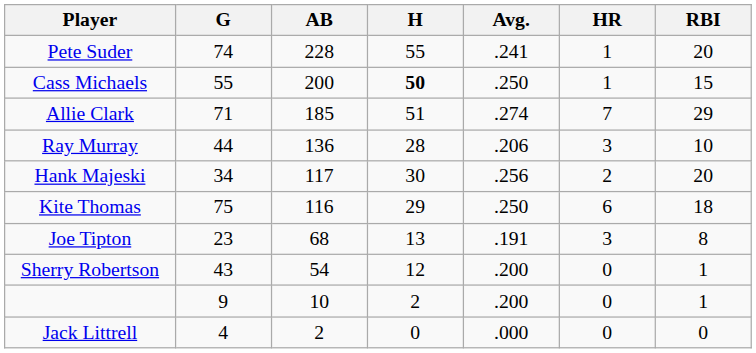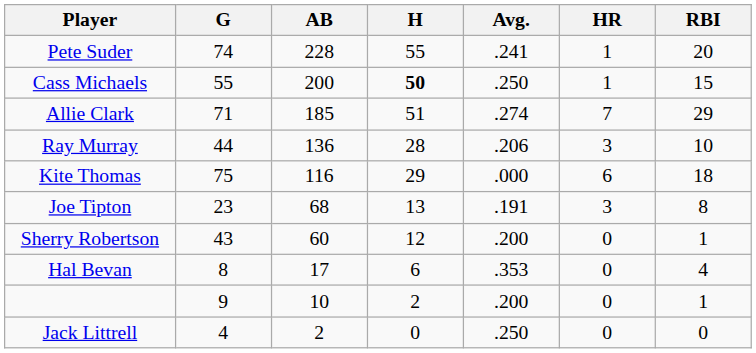 <table class="wikitable sortable">
 <tr>
 <th bgcolor="#DDDDFF" width="16%">Player</th>
 <th bgcolor="#DDDDFF" width="9%">G</th>
 <th bgcolor="#DDDDFF" width="9%">AB</th>
 <th bgcolor="#DDDDFF" width="9%">H</th>
 <th bgcolor="#DDDDFF" width="9%">Avg.</th>
 <th bgcolor="#DDDDFF" width="9%">HR</th>
 <th bgcolor="#DDDDFF" width="9%">RBI</th>
 </tr>
 <tr align="center">
 <td><a href='#'>Pete Suder</a></td>
 <td>74</td>
 <td>228</td>
 <td>55</td>
 <td>.241</td>
 <td>1</td>
 <td>20</td>
 </tr>
 <tr align="center">
 <td><a href='#'>Cass Michaels</a></td>
 <td>55</td>
 <td>200</td>
 <td><strong>50</strong></td>
 <td>.250</td>
 <td>1</td>
 <td>15</td>
 </tr>
 <tr align="center">
 <td><a href='#'>Allie Clark</a></td>
 <td>71</td>
 <td>185</td>
 <td>51</td>
 <td>.274</td>
 <td>7</td>
 <td>29</td>
 </tr>
 <tr align="center">
 <td><a href='#'>Ray Murray</a></td>
 <td>44</td>
 <td>136</td>
 <td>28</td>
 <td>.206</td>
 <td>3</td>
 <td>10</td>
 </tr>
 <tr align="center">
-<td><a href='#'>Hank Majeski</a></td>
-<td>34</td>
-<td>117</td>
-<td>30</td>
-<td>.256</td>
-<td>2</td>
-<td>20</td>
-</tr>
-<tr align="center">
 <td><a href='#'>Kite Thomas</a></td>
 <td>75</td>
 <td>116</td>
 <td>29</td>
-<td>.250</td>
+<td>.000</td>
 <td>6</td>
 <td>18</td>
 </tr>
 <tr align="center">
 <td><a href='#'>Joe Tipton</a></td>
 <td>23</td>
 <td>68</td>
 <td>13</td>
 <td>.191</td>
 <td>3</td>
 <td>8</td>
 </tr>
 <tr align="center">
 <td><a href='#'>Sherry Robertson</a></td>
 <td>43</td>
-<td>54</td>
+<td>60</td>
 <td>12</td>
 <td>.200</td>
 <td>0</td>
 <td>1</td>
+</tr>
+<tr align="center">
+<td><a href='#'>Hal Bevan</a></td>
+<td>8</td>
+<td>17</td>
+<td>6</td>
+<td>.353</td>
+<td>0</td>
+<td>4</td>
 </tr>
 <tr align="center">
 <td></td>
 <td>9</td>
 <td>10</td>
 <td>2</td>
 <td>.200</td>
 <td>0</td>
 <td>1</td>
 </tr>
 <tr align="center">
 <td><a href='#'>Jack Littrell</a></td>
 <td>4</td>
 <td>2</td>
 <td>0</td>
-<td>.000</td>
+<td>.250</td>
 <td>0</td>
 <td>0</td>
 </tr>
 </table>
